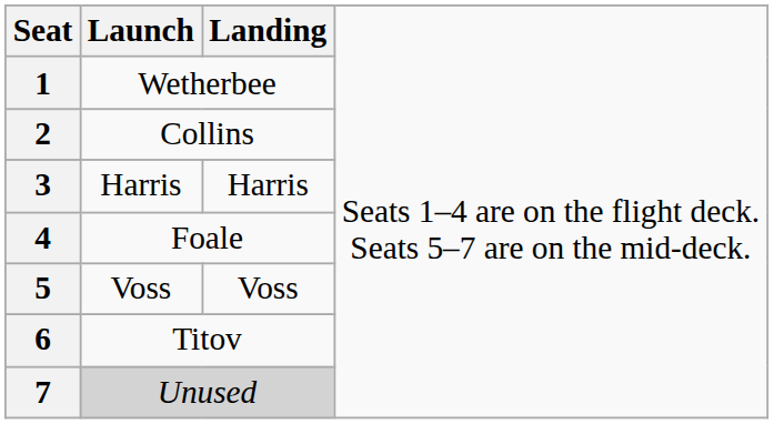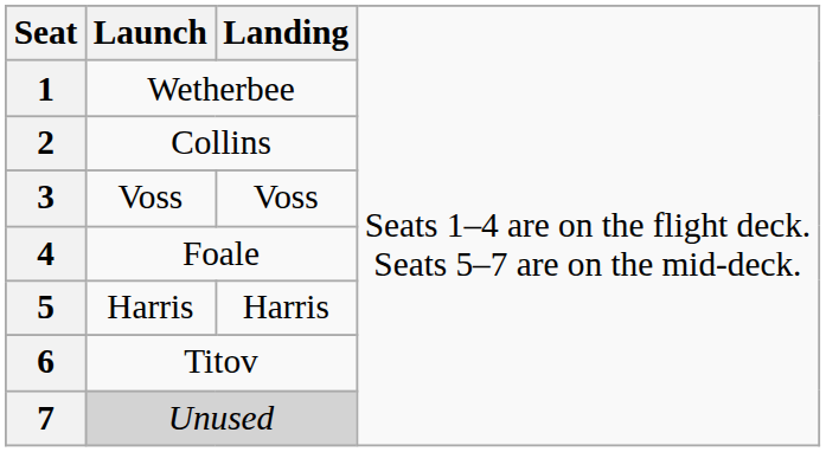 <table class="wikitable" style="text-align:center">
 <tr>
 <th>Seat</th>
 <th>Launch</th>
 <th>Landing</th>
 <td rowspan=8><br>Seats 1–4 are on the flight deck.<br>Seats 5–7 are on the mid-deck.</td>
 </tr>
 <tr>
 <th>1</th>
 <td colspan=2>Wetherbee</td>
 </tr>
 <tr>
 <th>2</th>
 <td colspan=2>Collins</td>
 </tr>
 <tr>
 <th>3</th>
-<td>Harris</td>
-<td>Harris</td>
+<td>Voss</td>
+<td>Voss</td>
 </tr>
 <tr>
 <th>4</th>
 <td colspan=2>Foale</td>
 </tr>
 <tr>
 <th>5</th>
-<td>Voss</td>
-<td>Voss</td>
+<td>Harris</td>
+<td>Harris</td>
 </tr>
 <tr>
 <th>6</th>
 <td colspan=2>Titov</td>
 </tr>
 <tr>
 <th>7</th>
 <td colspan=2 style="background-color:lightgray"><em>Unused</em></td>
 </tr>
 </table>
